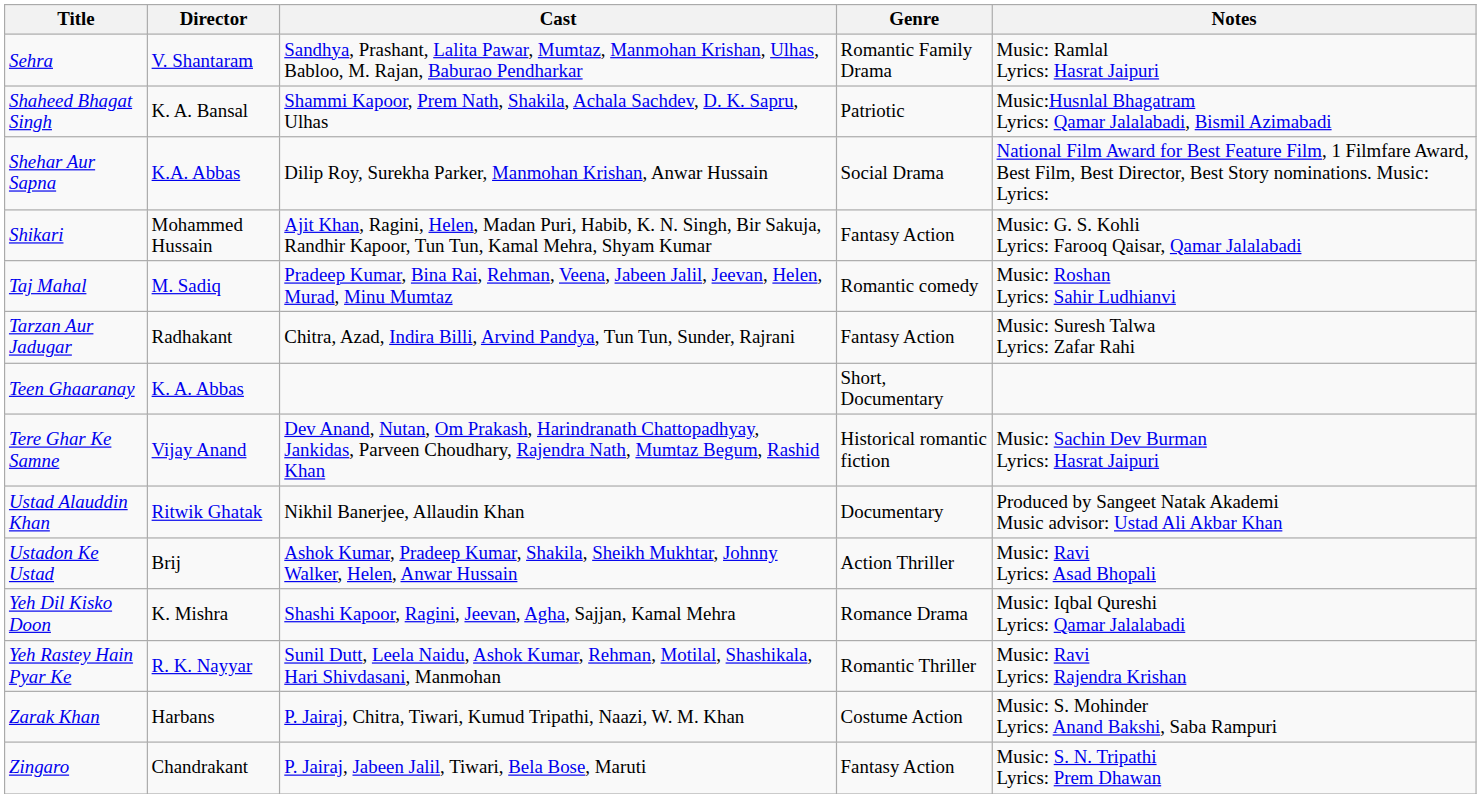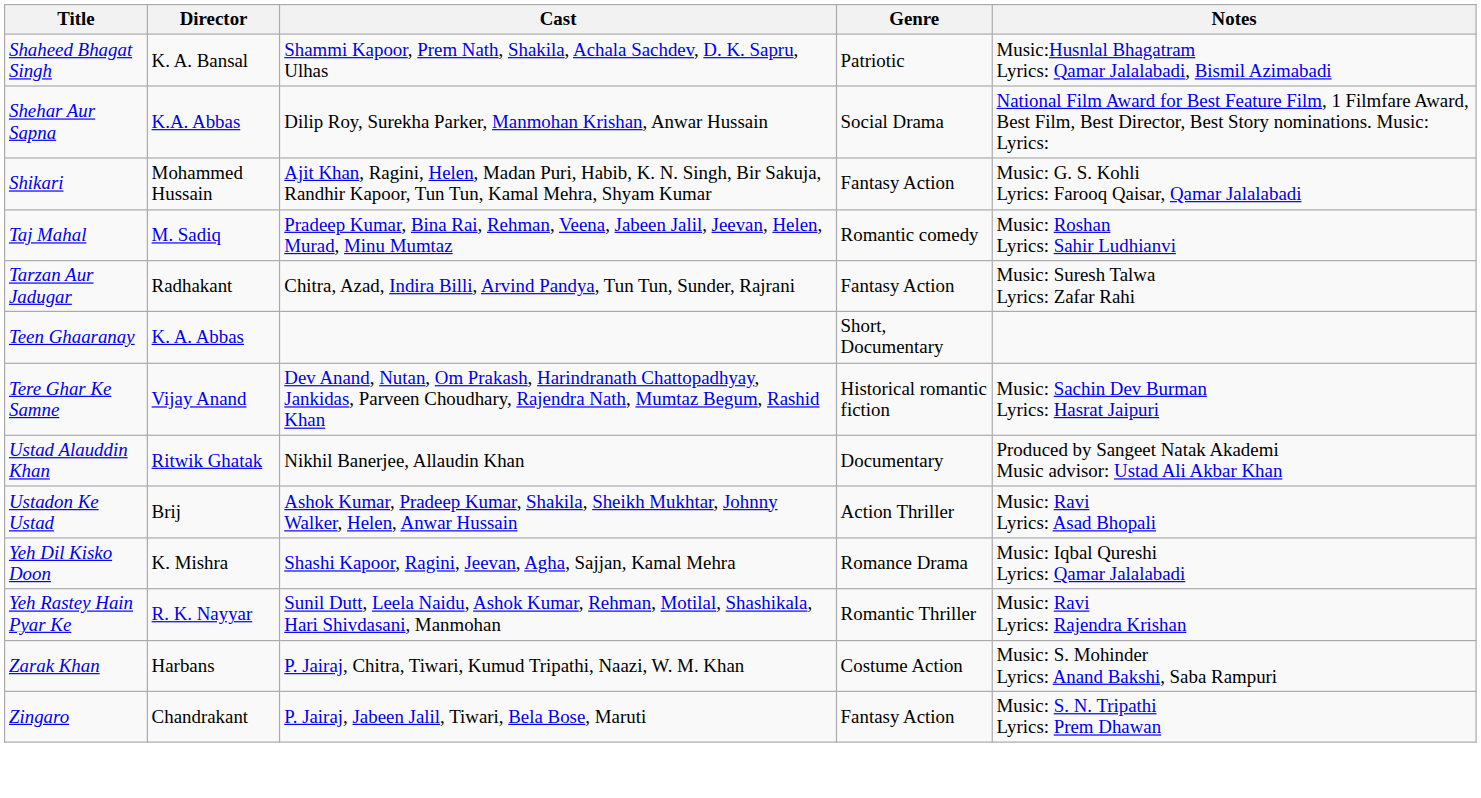 <table class="wikitable">
 <tr>
 <th>Title</th>
 <th>Director</th>
 <th>Cast</th>
 <th>Genre</th>
 <th>Notes</th>
-</tr>
-<tr>
-<td><em><a href='#'>Sehra</a></em></td>
-<td><a href='#'>V. Shantaram</a></td>
-<td><a href='#'>Sandhya</a>, Prashant, <a href='#'>Lalita Pawar</a>, <a href='#'>Mumtaz</a>, <a href='#'>Manmohan Krishan</a>, <a href='#'>Ulhas</a>, Babloo, M. Rajan, <a href='#'>Baburao Pendharkar</a></td>
-<td>Romantic Family Drama</td>
-<td>Music: Ramlal<br>Lyrics: <a href='#'>Hasrat Jaipuri</a></td>
 </tr>
 <tr>
 <td><em><a href='#'>Shaheed Bhagat Singh</a></em></td>
 <td>K. A. Bansal</td>
 <td><a href='#'>Shammi Kapoor</a>, <a href='#'>Prem Nath</a>, <a href='#'>Shakila</a>, <a href='#'>Achala Sachdev</a>, <a href='#'>D. K. Sapru</a>, Ulhas</td>
 <td>Patriotic</td>
 <td>Music:<a href='#'>Husnlal Bhagatram</a><br>Lyrics: <a href='#'>Qamar Jalalabadi</a>, <a href='#'>Bismil Azimabadi</a></td>
 </tr>
 <tr>
 <td><em><a href='#'>Shehar Aur Sapna</a></em></td>
 <td><a href='#'>K.A. Abbas</a></td>
 <td>Dilip Roy, Surekha Parker, <a href='#'>Manmohan Krishan</a>, Anwar Hussain</td>
 <td>Social Drama</td>
 <td><a href='#'>National Film Award for Best Feature Film</a>, 1 Filmfare Award, Best Film, Best Director, Best Story nominations. Music: <br>Lyrics:</td>
 </tr>
 <tr>
 <td><em><a href='#'>Shikari</a></em></td>
 <td>Mohammed Hussain</td>
 <td><a href='#'>Ajit Khan</a>, Ragini, <a href='#'>Helen</a>, Madan Puri, Habib, K. N. Singh, Bir Sakuja, Randhir Kapoor, Tun Tun, Kamal Mehra, Shyam Kumar</td>
 <td>Fantasy Action</td>
 <td>Music: G. S. Kohli<br>Lyrics: Farooq Qaisar, <a href='#'>Qamar Jalalabadi</a></td>
 </tr>
 <tr>
 <td><em><a href='#'>Taj Mahal</a></em></td>
 <td><a href='#'>M. Sadiq</a></td>
 <td><a href='#'>Pradeep Kumar</a>, <a href='#'>Bina Rai</a>, <a href='#'>Rehman</a>, <a href='#'>Veena</a>, <a href='#'>Jabeen Jalil</a>, <a href='#'>Jeevan</a>, <a href='#'>Helen</a>, <a href='#'>Murad</a>, <a href='#'>Minu Mumtaz</a></td>
 <td>Romantic comedy</td>
 <td>Music: <a href='#'>Roshan</a><br>Lyrics: <a href='#'>Sahir Ludhianvi</a></td>
 </tr>
 <tr>
 <td><em><a href='#'>Tarzan Aur Jadugar</a></em></td>
 <td>Radhakant</td>
 <td>Chitra, Azad, <a href='#'>Indira Billi</a>, <a href='#'>Arvind Pandya</a>, Tun Tun, Sunder, Rajrani</td>
 <td>Fantasy Action</td>
 <td>Music: Suresh Talwa<br>Lyrics: Zafar Rahi</td>
 </tr>
 <tr>
 <td><em><a href='#'>Teen Ghaaranay</a></em></td>
 <td><a href='#'>K. A. Abbas</a></td>
 <td></td>
 <td>Short, Documentary</td>
 <td></td>
 </tr>
 <tr>
 <td><em><a href='#'>Tere Ghar Ke Samne</a></em></td>
 <td><a href='#'>Vijay Anand</a></td>
 <td><a href='#'>Dev Anand</a>, <a href='#'>Nutan</a>, <a href='#'>Om Prakash</a>, <a href='#'>Harindranath Chattopadhyay</a>, <a href='#'>Jankidas</a>, Parveen Choudhary, <a href='#'>Rajendra Nath</a>, <a href='#'>Mumtaz Begum</a>, <a href='#'>Rashid Khan</a></td>
 <td>Historical romantic fiction</td>
 <td>Music: <a href='#'>Sachin Dev Burman</a><br>Lyrics: <a href='#'>Hasrat Jaipuri</a></td>
 </tr>
 <tr>
 <td><em><a href='#'>Ustad Alauddin Khan</a></em></td>
 <td><a href='#'>Ritwik Ghatak</a></td>
 <td>Nikhil Banerjee, Allaudin Khan</td>
 <td>Documentary</td>
 <td>Produced by Sangeet Natak Akademi<br>Music advisor: <a href='#'>Ustad Ali Akbar Khan</a></td>
 </tr>
 <tr>
 <td><em><a href='#'>Ustadon Ke Ustad</a></em></td>
 <td>Brij</td>
 <td><a href='#'>Ashok Kumar</a>, <a href='#'>Pradeep Kumar</a>, <a href='#'>Shakila</a>, <a href='#'>Sheikh Mukhtar</a>, <a href='#'>Johnny Walker</a>, <a href='#'>Helen</a>, <a href='#'>Anwar Hussain</a></td>
 <td>Action Thriller</td>
 <td>Music: <a href='#'>Ravi</a><br>Lyrics: <a href='#'>Asad Bhopali</a></td>
 </tr>
 <tr>
 <td><em><a href='#'>Yeh Dil Kisko Doon</a></em></td>
 <td>K. Mishra</td>
 <td><a href='#'>Shashi Kapoor</a>, <a href='#'>Ragini</a>, <a href='#'>Jeevan</a>, <a href='#'>Agha</a>, Sajjan, Kamal Mehra</td>
 <td>Romance Drama</td>
 <td>Music: Iqbal Qureshi<br>Lyrics: <a href='#'>Qamar Jalalabadi</a></td>
 </tr>
 <tr>
 <td><em><a href='#'>Yeh Rastey Hain Pyar Ke</a></em></td>
 <td><a href='#'>R. K. Nayyar</a></td>
 <td><a href='#'>Sunil Dutt</a>, <a href='#'>Leela Naidu</a>, <a href='#'>Ashok Kumar</a>, <a href='#'>Rehman</a>, <a href='#'>Motilal</a>, <a href='#'>Shashikala</a>, <a href='#'>Hari Shivdasani</a>, Manmohan</td>
 <td>Romantic Thriller</td>
 <td>Music: <a href='#'>Ravi</a><br>Lyrics: <a href='#'>Rajendra Krishan</a></td>
 </tr>
 <tr>
 <td><em><a href='#'>Zarak Khan</a></em></td>
 <td>Harbans</td>
 <td><a href='#'>P. Jairaj</a>, Chitra, Tiwari, Kumud Tripathi, Naazi, W. M. Khan</td>
 <td>Costume Action</td>
 <td>Music: S. Mohinder<br>Lyrics: <a href='#'>Anand Bakshi</a>, Saba Rampuri</td>
 </tr>
 <tr>
 <td><em><a href='#'>Zingaro</a></em></td>
 <td>Chandrakant</td>
 <td><a href='#'>P. Jairaj</a>, <a href='#'>Jabeen Jalil</a>, Tiwari, <a href='#'>Bela Bose</a>, Maruti</td>
 <td>Fantasy Action</td>
 <td>Music: <a href='#'>S. N. Tripathi</a><br>Lyrics: <a href='#'>Prem Dhawan</a></td>
 </tr>
 </table>
